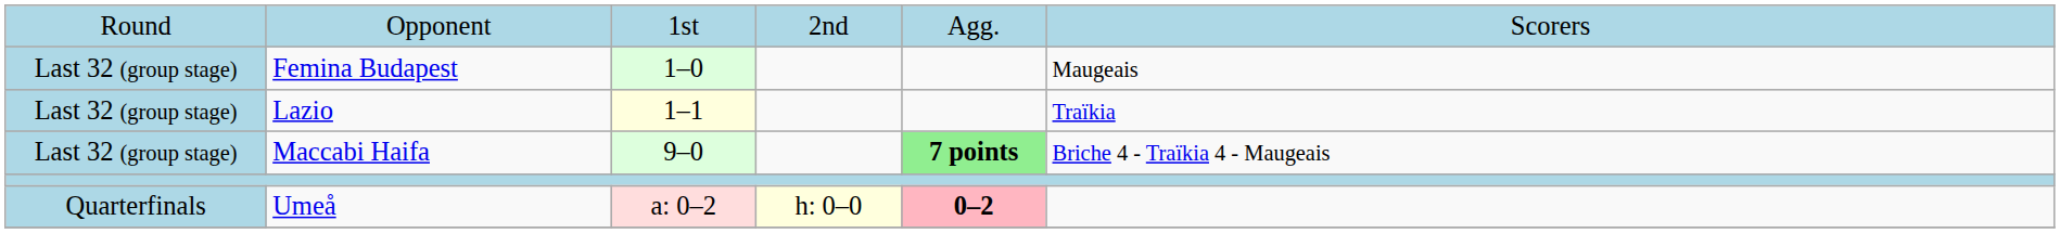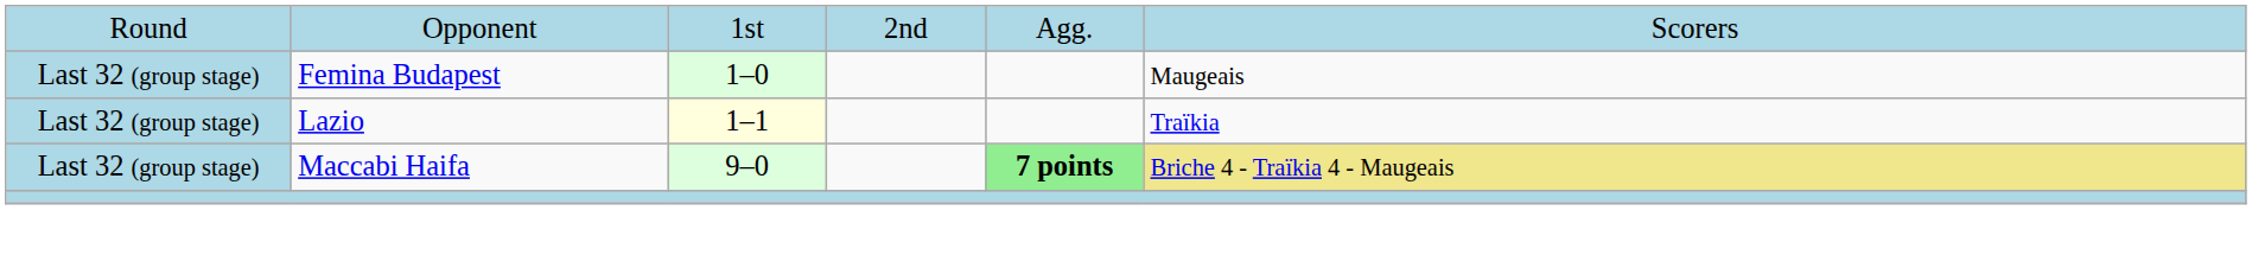 <table class="wikitable" style="text-align:center">
 <tr bgcolor=lightblue>
 <td width=150px>Round</td>
 <td width=200px>Opponent</td>
 <td width=80px>1st</td>
 <td width=80px>2nd</td>
 <td width=80px>Agg.</td>
 <td width=600px>Scorers</td>
 </tr>
 <tr>
 <td bgcolor=lightblue>Last 32 <small>(group stage)</small></td>
 <td align=left> <a href='#'>Femina Budapest</a></td>
 <td bgcolor="#ddffdd">1–0</td>
 <td></td>
 <td></td>
 <td align=left><small>Maugeais</small></td>
 </tr>
 <tr>
 <td bgcolor=lightblue>Last 32 <small>(group stage)</small></td>
 <td align=left> <a href='#'>Lazio</a></td>
 <td bgcolor="#ffffdd">1–1</td>
 <td></td>
 <td></td>
 <td align=left><small><a href='#'>Traïkia</a></small></td>
 </tr>
 <tr>
 <td bgcolor=lightblue>Last 32 <small>(group stage)</small></td>
 <td align=left> <a href='#'>Maccabi Haifa</a></td>
 <td bgcolor="#ddffdd">9–0</td>
 <td></td>
 <td bgcolor=lightgreen><strong>7 points</strong></td>
-<td align=left><small><a href='#'>Briche</a> 4 - <a href='#'>Traïkia</a> 4 - Maugeais</small></td>
+<td align=left style="background: khaki;"><small><a href='#'>Briche</a> 4 - <a href='#'>Traïkia</a> 4 - Maugeais</small></td>
 </tr>
 <tr bgcolor=lightblue>
 <td colspan=6></td>
 </tr>
 <tr>
-<td bgcolor=lightblue>Quarterfinals</td>
-<td align=left> <a href='#'>Umeå</a></td>
-<td bgcolor="#ffdddd">a: 0–2</td>
-<td bgcolor="#ffffdd">h: 0–0</td>
-<td bgcolor=lightpink><strong>0–2</strong></td>
-<td></td>
-</tr>
-<tr>
 </tr>
 </table>
